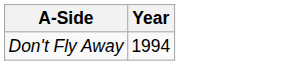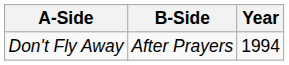 <table class="wikitable">
 <tr>
 <th>A-Side</th>
+<th>B-Side</th>
 <th>Year</th>
 </tr>
 <tr>
 <td><em>Don't Fly Away</em></td>
+<td><em>After Prayers</em></td>
 <td>1994</td>
 </tr>
 </table>
